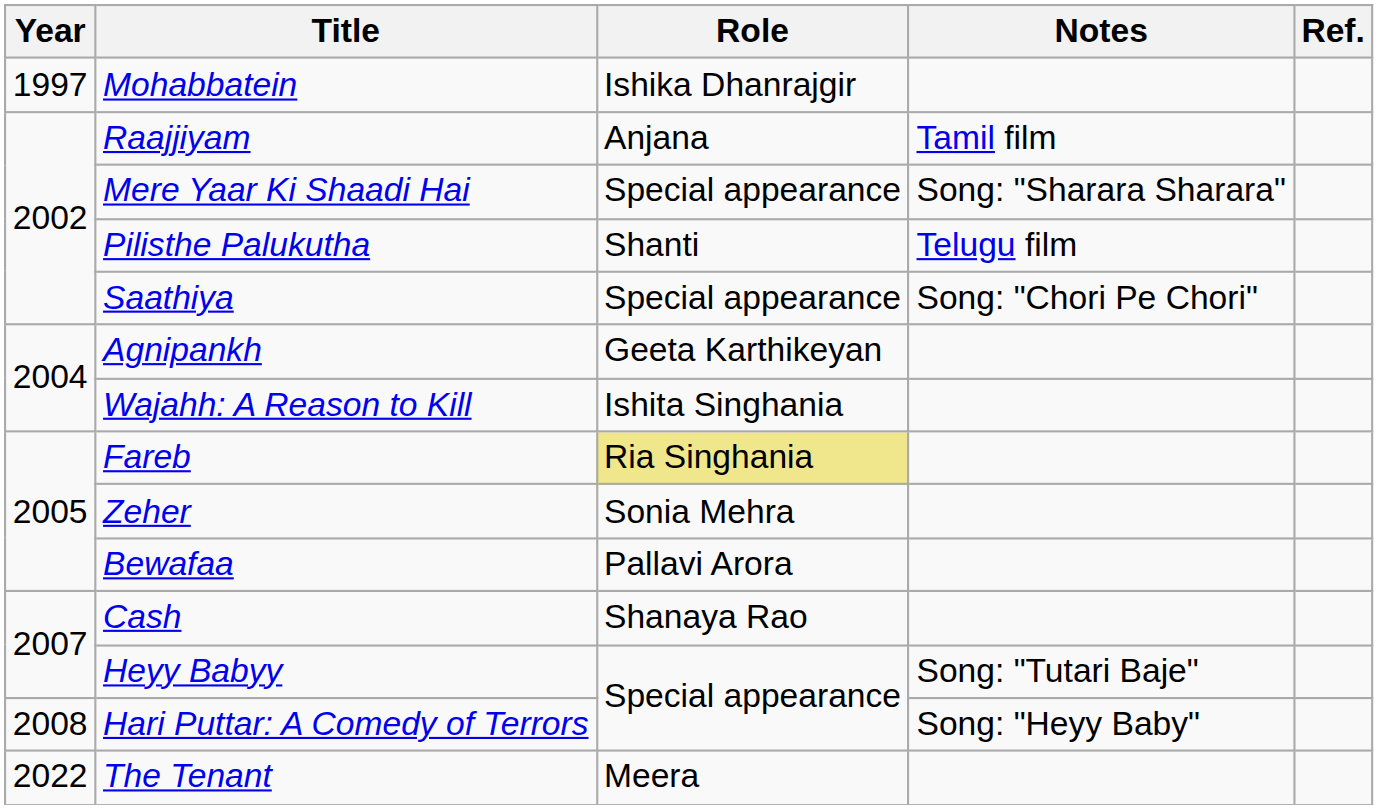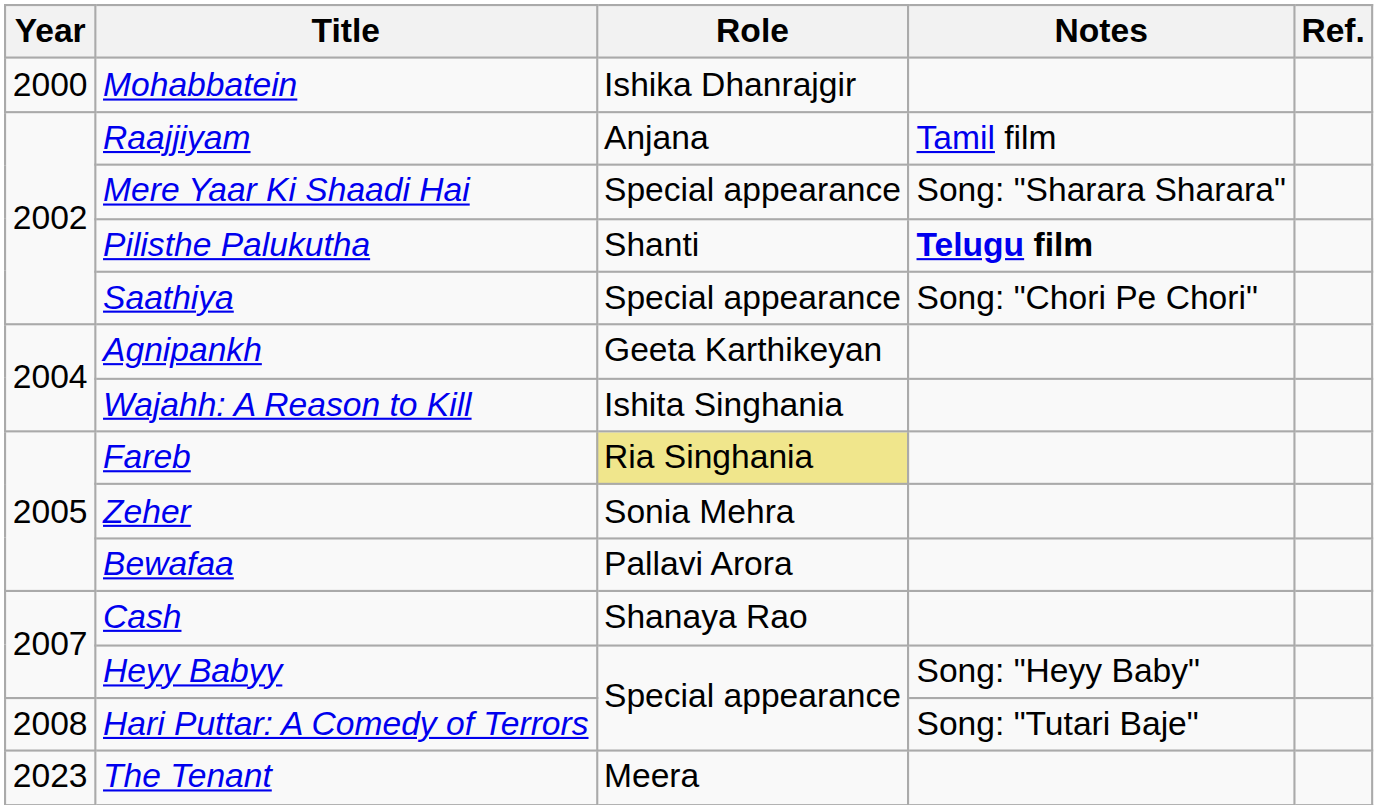 <table class="wikitable">
 <tr>
 <th>Year</th>
 <th>Title</th>
 <th>Role</th>
 <th>Notes</th>
 <th>Ref.</th>
 </tr>
 <tr>
-<td>1997</td>
+<td>2000</td>
 <td><em><a href='#'>Mohabbatein</a></em></td>
 <td>Ishika Dhanrajgir</td>
 <td></td>
 <td></td>
 </tr>
 <tr>
 <td rowspan="4">2002</td>
 <td><em><a href='#'>Raajjiyam</a></em></td>
 <td>Anjana</td>
 <td><a href='#'>Tamil</a> film</td>
 <td></td>
 </tr>
 <tr>
 <td><em><a href='#'>Mere Yaar Ki Shaadi Hai</a></em></td>
 <td>Special appearance</td>
 <td>Song: "Sharara Sharara"</td>
 <td></td>
 </tr>
 <tr>
 <td><em><a href='#'>Pilisthe Palukutha</a></em></td>
 <td>Shanti</td>
-<td><a href='#'>Telugu</a> film</td>
+<td><strong><a href='#'>Telugu</a> film</strong></td>
 <td></td>
 </tr>
 <tr>
 <td><em><a href='#'>Saathiya</a></em></td>
 <td>Special appearance</td>
 <td>Song: "Chori Pe Chori"</td>
 <td></td>
 </tr>
 <tr>
 <td rowspan="2">2004</td>
 <td><em><a href='#'>Agnipankh</a></em></td>
 <td>Geeta Karthikeyan</td>
 <td></td>
 <td></td>
 </tr>
 <tr>
 <td><em><a href='#'>Wajahh: A Reason to Kill</a></em></td>
 <td>Ishita Singhania</td>
 <td></td>
 <td></td>
 </tr>
 <tr>
 <td rowspan="3">2005</td>
 <td><em><a href='#'>Fareb</a></em></td>
 <td style="background: khaki;">Ria Singhania</td>
 <td></td>
 <td></td>
 </tr>
 <tr>
 <td><em><a href='#'>Zeher</a></em></td>
 <td>Sonia Mehra</td>
 <td></td>
 <td></td>
 </tr>
 <tr>
 <td><em><a href='#'>Bewafaa</a></em></td>
 <td>Pallavi Arora</td>
 <td></td>
 <td></td>
 </tr>
 <tr>
 <td rowspan="2">2007</td>
 <td><em><a href='#'>Cash</a> </em></td>
 <td>Shanaya Rao</td>
 <td></td>
 <td></td>
 </tr>
 <tr>
 <td><em><a href='#'>Heyy Babyy</a></em></td>
 <td rowspan="2">Special appearance</td>
-<td>Song: "Tutari Baje"</td>
+<td>Song: "Heyy Baby"</td>
 <td></td>
 </tr>
 <tr>
 <td>2008</td>
 <td><em><a href='#'>Hari Puttar: A Comedy of Terrors</a></em></td>
-<td>Song: "Heyy Baby"</td>
+<td>Song: "Tutari Baje"</td>
 <td></td>
 </tr>
 <tr>
-<td>2022</td>
+<td>2023</td>
 <td><em><a href='#'>The Tenant</a></em></td>
 <td>Meera</td>
 <td></td>
 <td></td>
 </tr>
 </table>
